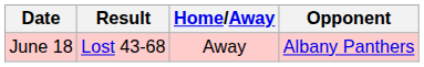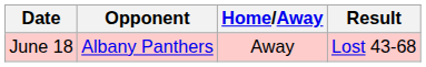 <table class="wikitable">
 <tr>
 <th>Date</th>
+<th>Opponent</th>
+<th><a href='#'>Home</a>/<a href='#'>Away</a></th>
 <th>Result</th>
-<th><a href='#'>Home</a>/<a href='#'>Away</a></th>
-<th>Opponent</th>
 </tr>
 <tr align="center" bgcolor="#FFCCCC">
 <td>June 18</td>
+<td><a href='#'>Albany Panthers</a></td>
+<td>Away</td>
 <td><a href='#'>Lost</a> 43-68</td>
-<td>Away</td>
-<td><a href='#'>Albany Panthers</a></td>
 </tr>
 </table>
